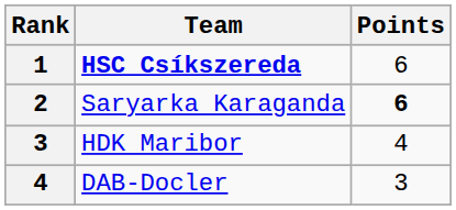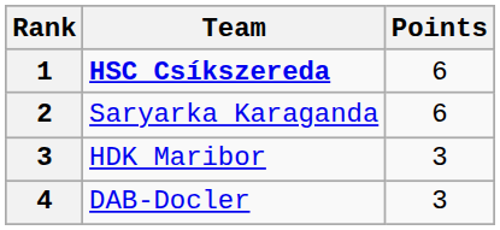 <table class="wikitable" style="text-align: center;">
 <tr>
 <th>Rank</th>
 <th>Team</th>
 <th>Points</th>
 </tr>
 <tr>
 <th>1</th>
 <td style="text-align: left;"> <strong><a href='#'>HSC Csíkszereda</a></strong></td>
 <td>6</td>
 </tr>
 <tr>
 <th>2</th>
 <td style="text-align: left;"> <a href='#'>Saryarka Karaganda</a></td>
-<td><strong>6</strong></td>
+<td>6</td>
 </tr>
 <tr>
 <th>3</th>
 <td style="text-align: left;"> <a href='#'>HDK Maribor</a></td>
-<td>4</td>
+<td>3</td>
 </tr>
 <tr>
 <th>4</th>
 <td style="text-align: left;"> <a href='#'>DAB-Docler</a></td>
 <td>3</td>
 </tr>
 </table>
